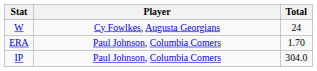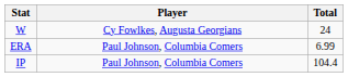 <table class="wikitable" width="40%" style="text-align:center;">
 <tr>
 <th width="5%">Stat</th>
 <th width="60%">Player</th>
 <th width="5%">Total</th>
 </tr>
 <tr>
 <td><a href='#'>W</a></td>
 <td><a href='#'>Cy Fowlkes</a>, <a href='#'>Augusta Georgians</a></td>
 <td>24</td>
 </tr>
 <tr>
 <td><a href='#'>ERA</a></td>
 <td><a href='#'>Paul Johnson</a>, <a href='#'>Columbia Comers</a></td>
-<td>1.70</td>
+<td>6.99</td>
 </tr>
 <tr>
 <td><a href='#'>IP</a></td>
 <td><a href='#'>Paul Johnson</a>, <a href='#'>Columbia Comers</a></td>
-<td>304.0</td>
+<td>104.4</td>
 </tr>
 </table>
